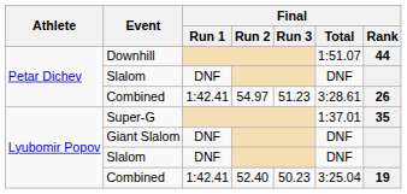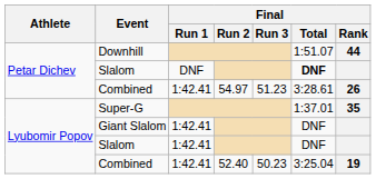 <table class="wikitable" style="font-size:90%">
 <tr>
 <th rowspan="2">Athlete</th>
 <th rowspan="2">Event</th>
 <th colspan="5">Final</th>
 </tr>
 <tr>
 <th>Run 1</th>
 <th>Run 2</th>
 <th>Run 3</th>
 <th>Total</th>
 <th>Rank</th>
 </tr>
 <tr>
 <td rowspan=3><a href='#'>Petar Dichev</a></td>
 <td>Downhill</td>
 <td colspan=3 bgcolor="wheat"></td>
 <td align="center">1:51.07</td>
 <th align="center">44</th>
 </tr>
 <tr>
 <td>Slalom</td>
 <td align="center">DNF</td>
 <td colspan=2 bgcolor="wheat"></td>
-<td align="center">DNF</td>
+<td align="center"><strong>DNF</strong></td>
 <th align="center"></th>
 </tr>
 <tr>
 <td>Combined</td>
 <td align="center">1:42.41</td>
 <td align="center">54.97</td>
 <td align="center">51.23</td>
 <td align="center">3:28.61</td>
 <th align="center">26</th>
 </tr>
 <tr>
 <td rowspan=4><a href='#'>Lyubomir Popov</a></td>
 <td>Super-G</td>
 <td colspan=3 bgcolor="wheat"></td>
 <td align="center">1:37.01</td>
 <th align="center">35</th>
 </tr>
 <tr>
 <td>Giant Slalom</td>
-<td align="center">DNF</td>
+<td align="center">1:42.41</td>
 <td colspan=2 bgcolor="wheat"></td>
 <td align="center">DNF</td>
 <th align="center"></th>
 </tr>
 <tr>
 <td>Slalom</td>
-<td align="center">DNF</td>
+<td align="center">1:42.41</td>
 <td colspan=2 bgcolor="wheat"></td>
 <td align="center">DNF</td>
 <th align="center"></th>
 </tr>
 <tr>
 <td>Combined</td>
 <td align="center">1:42.41</td>
 <td align="center">52.40</td>
 <td align="center">50.23</td>
 <td align="center">3:25.04</td>
 <th align="center">19</th>
 </tr>
 </table>
